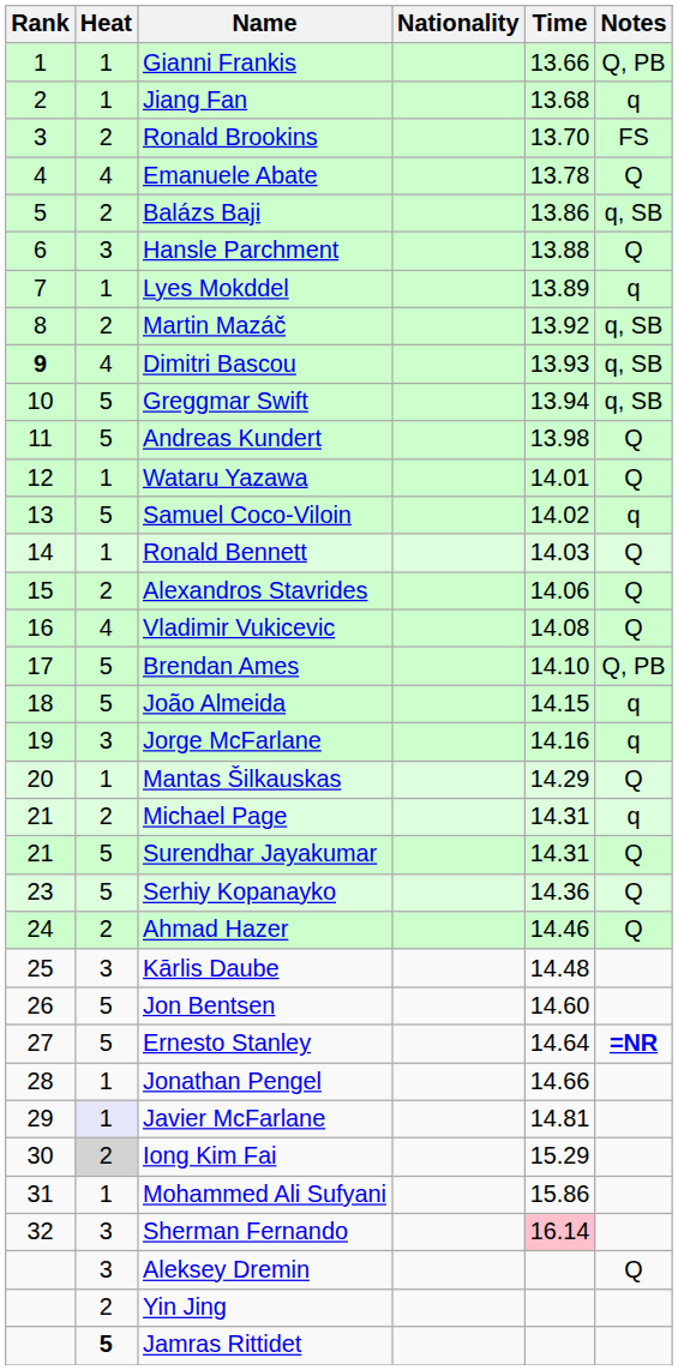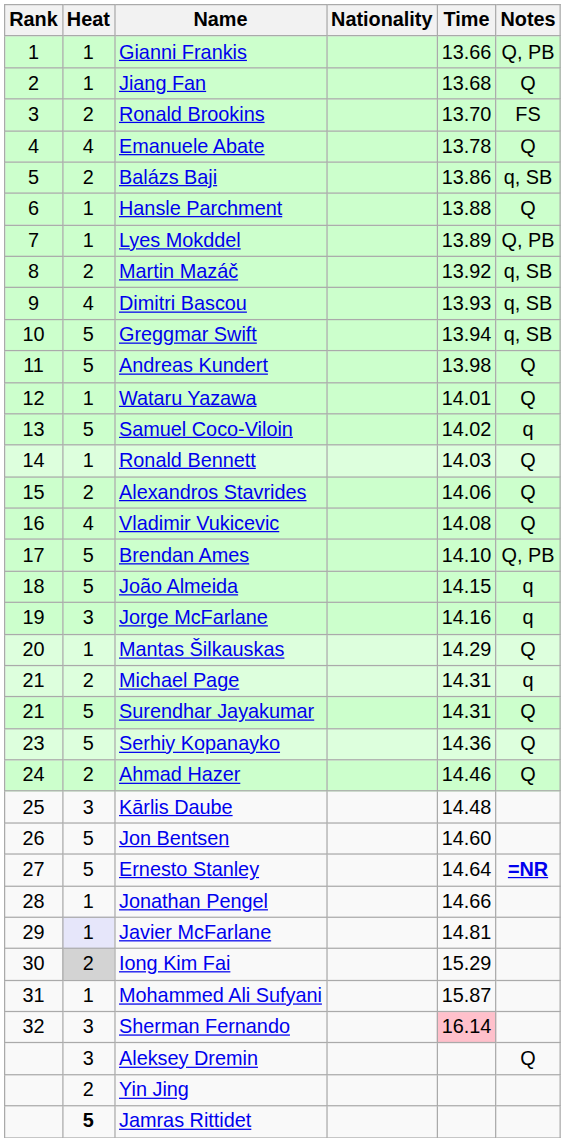 <table class="wikitable sortable" style="text-align:center">
 <tr>
 <th>Rank</th>
 <th>Heat</th>
 <th>Name</th>
 <th>Nationality</th>
 <th>Time</th>
 <th>Notes</th>
 </tr>
 <tr bgcolor=ccffcc>
 <td>1</td>
 <td>1</td>
 <td align=left><a href='#'>Gianni Frankis</a></td>
 <td align=left></td>
 <td>13.66</td>
 <td>Q, PB</td>
 </tr>
 <tr bgcolor=ccffcc>
 <td>2</td>
 <td>1</td>
 <td align=left><a href='#'>Jiang Fan</a></td>
 <td align=left></td>
 <td>13.68</td>
-<td>q</td>
+<td>Q</td>
 </tr>
 <tr bgcolor=ccffcc>
 <td>3</td>
 <td>2</td>
 <td align=left><a href='#'>Ronald Brookins</a></td>
 <td align=left></td>
 <td>13.70</td>
 <td>FS</td>
 </tr>
 <tr bgcolor=ccffcc>
 <td>4</td>
 <td>4</td>
 <td align=left><a href='#'>Emanuele Abate</a></td>
 <td align=left></td>
 <td>13.78</td>
 <td>Q</td>
 </tr>
 <tr bgcolor=ccffcc>
 <td>5</td>
 <td>2</td>
 <td align=left><a href='#'>Balázs Baji</a></td>
 <td align=left></td>
 <td>13.86</td>
 <td>q, SB</td>
 </tr>
 <tr bgcolor=ccffcc>
 <td>6</td>
-<td>3</td>
+<td>1</td>
 <td align=left><a href='#'>Hansle Parchment</a></td>
 <td align=left></td>
 <td>13.88</td>
 <td>Q</td>
 </tr>
 <tr bgcolor=ccffcc>
 <td>7</td>
 <td>1</td>
 <td align=left><a href='#'>Lyes Mokddel</a></td>
 <td align=left></td>
 <td>13.89</td>
-<td>q</td>
+<td>Q, PB</td>
 </tr>
 <tr bgcolor=ccffcc>
 <td>8</td>
 <td>2</td>
 <td align=left><a href='#'>Martin Mazáč</a></td>
 <td align=left></td>
 <td>13.92</td>
 <td>q, SB</td>
 </tr>
 <tr bgcolor=ccffcc>
-<td><strong>9</strong></td>
+<td>9</td>
 <td>4</td>
 <td align=left><a href='#'>Dimitri Bascou</a></td>
 <td align=left></td>
 <td>13.93</td>
 <td>q, SB</td>
 </tr>
 <tr bgcolor=ccffcc>
 <td>10</td>
 <td>5</td>
 <td align=left><a href='#'>Greggmar Swift</a></td>
 <td align=left></td>
 <td>13.94</td>
 <td>q, SB</td>
 </tr>
 <tr bgcolor=ccffcc>
 <td>11</td>
 <td>5</td>
 <td align=left><a href='#'>Andreas Kundert</a></td>
 <td align=left></td>
 <td>13.98</td>
 <td>Q</td>
 </tr>
 <tr bgcolor=ccffcc>
 <td>12</td>
 <td>1</td>
 <td align=left><a href='#'>Wataru Yazawa</a></td>
 <td align=left></td>
 <td>14.01</td>
 <td>Q</td>
 </tr>
 <tr bgcolor=ccffcc>
 <td>13</td>
 <td>5</td>
 <td align=left><a href='#'>Samuel Coco-Viloin</a></td>
 <td align=left></td>
 <td>14.02</td>
 <td>q</td>
 </tr>
 <tr bgcolor=ddffdd>
 <td>14</td>
 <td>1</td>
 <td align=left><a href='#'>Ronald Bennett</a></td>
 <td align=left></td>
 <td>14.03</td>
 <td>Q</td>
 </tr>
 <tr bgcolor=ccffcc>
 <td>15</td>
 <td>2</td>
 <td align=left><a href='#'>Alexandros Stavrides</a></td>
 <td align=left></td>
 <td>14.06</td>
 <td>Q</td>
 </tr>
 <tr bgcolor=ccffcc>
 <td>16</td>
 <td>4</td>
 <td align=left><a href='#'>Vladimir Vukicevic</a></td>
 <td align=left></td>
 <td>14.08</td>
 <td>Q</td>
 </tr>
 <tr bgcolor=ccffcc>
 <td>17</td>
 <td>5</td>
 <td align=left><a href='#'>Brendan Ames</a></td>
 <td align=left></td>
 <td>14.10</td>
 <td>Q, PB</td>
 </tr>
 <tr bgcolor=ccffcc>
 <td>18</td>
 <td>5</td>
 <td align=left><a href='#'>João Almeida</a></td>
 <td align=left></td>
 <td>14.15</td>
 <td>q</td>
 </tr>
 <tr bgcolor=ccffcc>
 <td>19</td>
 <td>3</td>
 <td align=left><a href='#'>Jorge McFarlane</a></td>
 <td align=left></td>
 <td>14.16</td>
 <td>q</td>
 </tr>
 <tr bgcolor=ddffdd>
 <td>20</td>
 <td>1</td>
 <td align=left><a href='#'>Mantas Šilkauskas</a></td>
 <td align=left></td>
 <td>14.29</td>
 <td>Q</td>
 </tr>
 <tr bgcolor=ddffdd>
 <td>21</td>
 <td>2</td>
 <td align=left><a href='#'>Michael Page</a></td>
 <td align=left></td>
 <td>14.31</td>
 <td>q</td>
 </tr>
 <tr bgcolor=ccffcc>
 <td>21</td>
 <td>5</td>
 <td align=left><a href='#'>Surendhar Jayakumar</a></td>
 <td align=left></td>
 <td>14.31</td>
 <td>Q</td>
 </tr>
 <tr bgcolor=ddffdd>
 <td>23</td>
 <td>5</td>
 <td align=left><a href='#'>Serhiy Kopanayko</a></td>
 <td align=left></td>
 <td>14.36</td>
 <td>Q</td>
 </tr>
 <tr bgcolor=ccffcc>
 <td>24</td>
 <td>2</td>
 <td align=left><a href='#'>Ahmad Hazer</a></td>
 <td align=left></td>
 <td>14.46</td>
 <td>Q</td>
 </tr>
 <tr>
 <td>25</td>
 <td>3</td>
 <td align=left><a href='#'>Kārlis Daube</a></td>
 <td align=left></td>
 <td>14.48</td>
 <td></td>
 </tr>
 <tr>
 <td>26</td>
 <td>5</td>
 <td align=left><a href='#'>Jon Bentsen</a></td>
 <td align=left></td>
 <td>14.60</td>
 <td></td>
 </tr>
 <tr>
 <td>27</td>
 <td>5</td>
 <td align=left><a href='#'>Ernesto Stanley</a></td>
 <td align=left></td>
 <td>14.64</td>
 <td><strong><a href='#'>=NR</a></strong></td>
 </tr>
 <tr>
 <td>28</td>
 <td>1</td>
 <td align=left><a href='#'>Jonathan Pengel</a></td>
 <td align=left></td>
 <td>14.66</td>
 <td></td>
 </tr>
 <tr>
 <td>29</td>
 <td style="background: lavender;">1</td>
 <td align=left><a href='#'>Javier McFarlane</a></td>
 <td align=left></td>
 <td>14.81</td>
 <td></td>
 </tr>
 <tr>
 <td>30</td>
 <td style="background: lightgrey;">2</td>
 <td align=left><a href='#'>Iong Kim Fai</a></td>
 <td align=left></td>
 <td>15.29</td>
 <td></td>
 </tr>
 <tr>
 <td>31</td>
 <td>1</td>
 <td align=left><a href='#'>Mohammed Ali Sufyani</a></td>
 <td align=left></td>
-<td>15.86</td>
+<td>15.87</td>
 <td></td>
 </tr>
 <tr>
 <td>32</td>
 <td>3</td>
 <td align=left><a href='#'>Sherman Fernando</a></td>
 <td align=left></td>
 <td style="background: pink;">16.14</td>
 <td></td>
 </tr>
 <tr>
 <td></td>
 <td>3</td>
 <td align=left><a href='#'>Aleksey Dremin</a></td>
 <td align=left></td>
 <td></td>
 <td>Q</td>
 </tr>
 <tr>
 <td></td>
 <td>2</td>
 <td align=left><a href='#'>Yin Jing</a></td>
 <td align=left></td>
 <td></td>
 <td></td>
 </tr>
 <tr>
 <td></td>
 <td><strong>5</strong></td>
 <td align=left><a href='#'>Jamras Rittidet</a></td>
 <td align=left></td>
 <td></td>
 <td></td>
 </tr>
 </table>
